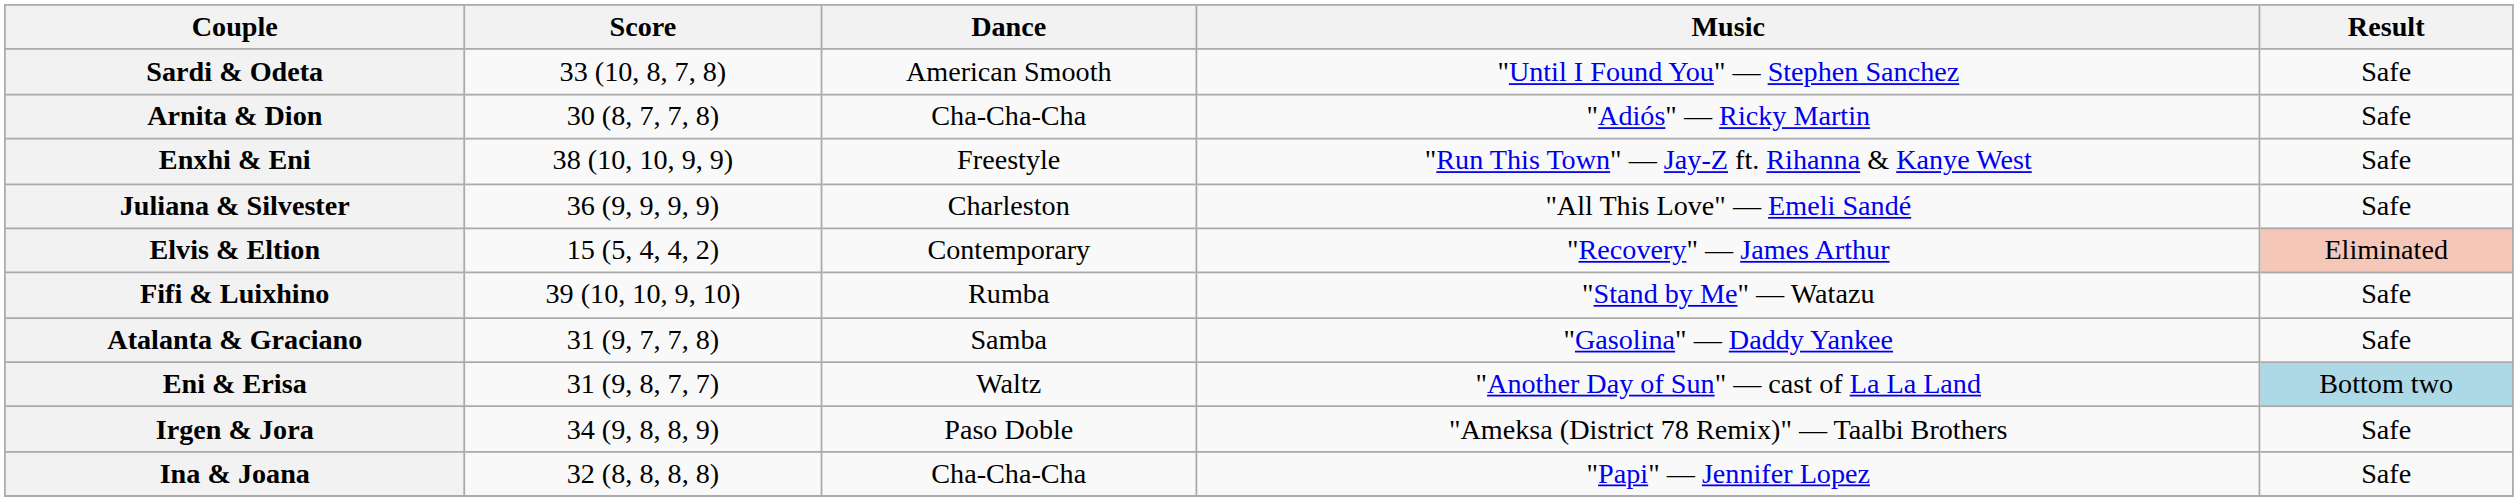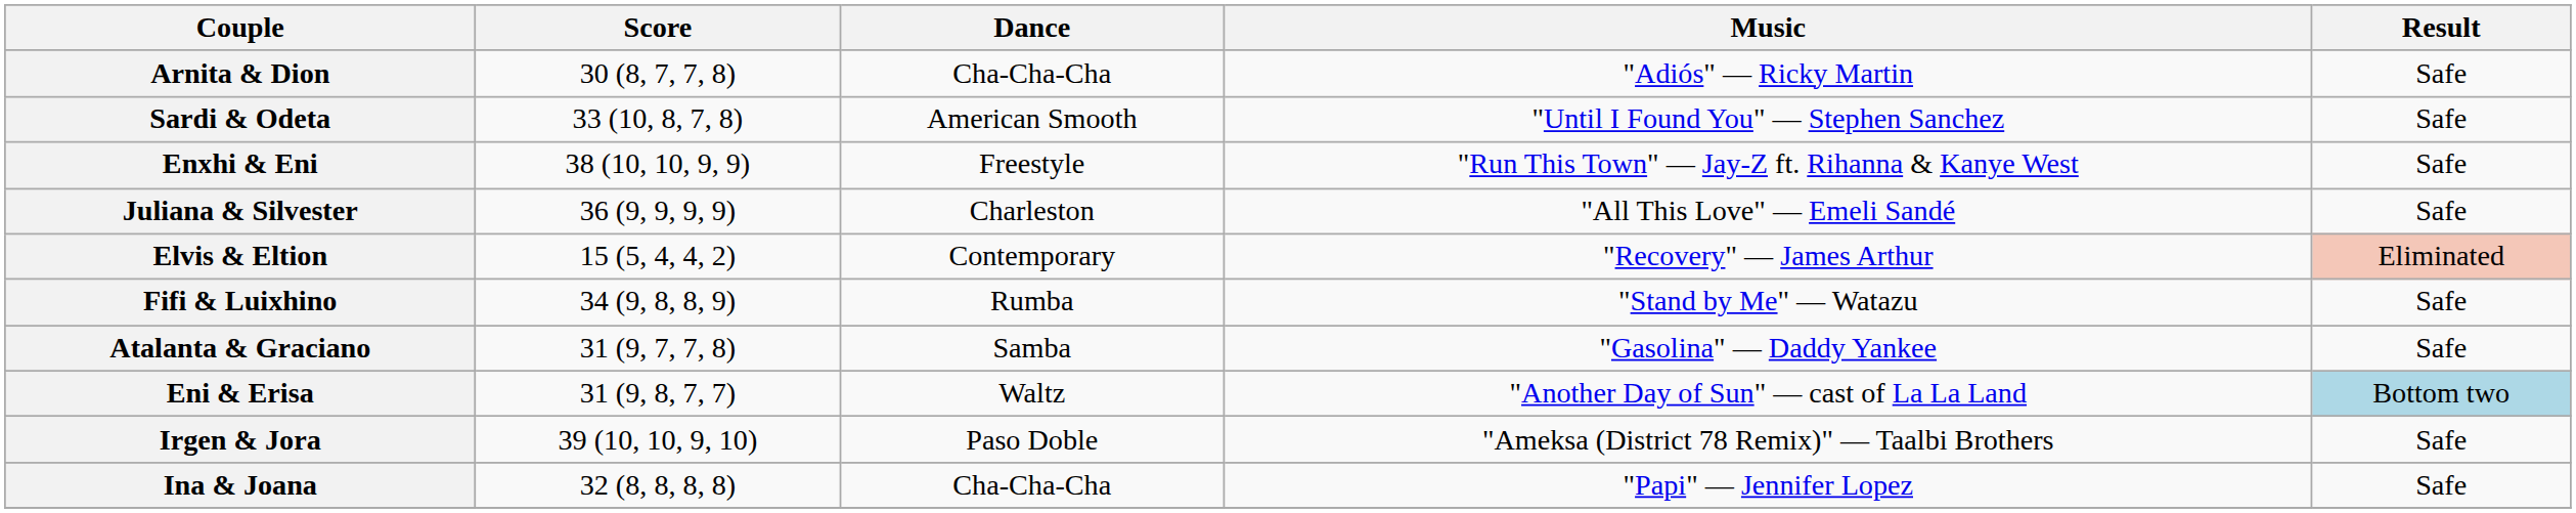 <table class="wikitable sortable" style="text-align:center; width: 90%">
 <tr>
 <th scope="col">Couple</th>
 <th scope="col">Score</th>
 <th scope="col" class="unsortable">Dance</th>
 <th scope="col" class="unsortable">Music</th>
 <th scope="col" class="unsortable">Result</th>
 </tr>
 <tr>
+<th scope="row">Arnita & Dion</th>
+<td>30 (8, 7, 7, 8)</td>
+<td>Cha-Cha-Cha</td>
+<td>"<a href='#'>Adiós</a>" — <a href='#'>Ricky Martin</a></td>
+<td>Safe</td>
+</tr>
+<tr>
 <th scope="row">Sardi & Odeta</th>
 <td>33 (10, 8, 7, 8)</td>
 <td>American Smooth</td>
 <td>"<a href='#'>Until I Found You</a>" — <a href='#'>Stephen Sanchez</a></td>
-<td>Safe</td>
-</tr>
-<tr>
-<th scope="row">Arnita & Dion</th>
-<td>30 (8, 7, 7, 8)</td>
-<td>Cha-Cha-Cha</td>
-<td>"<a href='#'>Adiós</a>" — <a href='#'>Ricky Martin</a></td>
 <td>Safe</td>
 </tr>
 <tr>
 <th scope="row">Enxhi & Eni</th>
 <td>38 (10, 10, 9, 9)</td>
 <td>Freestyle</td>
 <td>"<a href='#'>Run This Town</a>" — <a href='#'>Jay-Z</a> ft. <a href='#'>Rihanna</a> & <a href='#'>Kanye West</a></td>
 <td>Safe</td>
 </tr>
 <tr>
 <th scope="row">Juliana & Silvester</th>
 <td>36 (9, 9, 9, 9)</td>
 <td>Charleston</td>
 <td>"All This Love" — <a href='#'>Emeli Sandé</a></td>
 <td>Safe</td>
 </tr>
 <tr>
 <th scope="row">Elvis & Eltion</th>
 <td>15 (5, 4, 4, 2)</td>
 <td>Contemporary</td>
 <td>"<a href='#'>Recovery</a>" — <a href='#'>James Arthur</a></td>
 <td bgcolor= f4c7b8>Eliminated</td>
 </tr>
 <tr>
 <th scope="row">Fifi & Luixhino</th>
-<td>39 (10, 10, 9, 10)</td>
+<td>34 (9, 8, 8, 9)</td>
 <td>Rumba</td>
 <td>"<a href='#'>Stand by Me</a>" — Watazu</td>
 <td>Safe</td>
 </tr>
 <tr>
 <th scope="row">Atalanta & Graciano</th>
 <td>31 (9, 7, 7, 8)</td>
 <td>Samba</td>
 <td>"<a href='#'>Gasolina</a>" — <a href='#'>Daddy Yankee</a></td>
 <td>Safe</td>
 </tr>
 <tr>
 <th scope="row">Eni & Erisa</th>
 <td>31 (9, 8, 7, 7)</td>
 <td>Waltz</td>
 <td>"<a href='#'>Another Day of Sun</a>" — cast of <a href='#'>La La Land</a></td>
 <td bgcolor=lightblue>Bottom two</td>
 </tr>
 <tr>
 <th scope="row">Irgen & Jora</th>
-<td>34 (9, 8, 8, 9)</td>
+<td>39 (10, 10, 9, 10)</td>
 <td>Paso Doble</td>
 <td>"Ameksa (District 78 Remix)" — Taalbi Brothers</td>
 <td>Safe</td>
 </tr>
 <tr>
 <th scope="row">Ina & Joana</th>
 <td>32 (8, 8, 8, 8)</td>
 <td>Cha-Cha-Cha</td>
 <td>"<a href='#'>Papi</a>" — <a href='#'>Jennifer Lopez</a></td>
 <td>Safe</td>
 </tr>
 <tr>
 </tr>
 </table>
